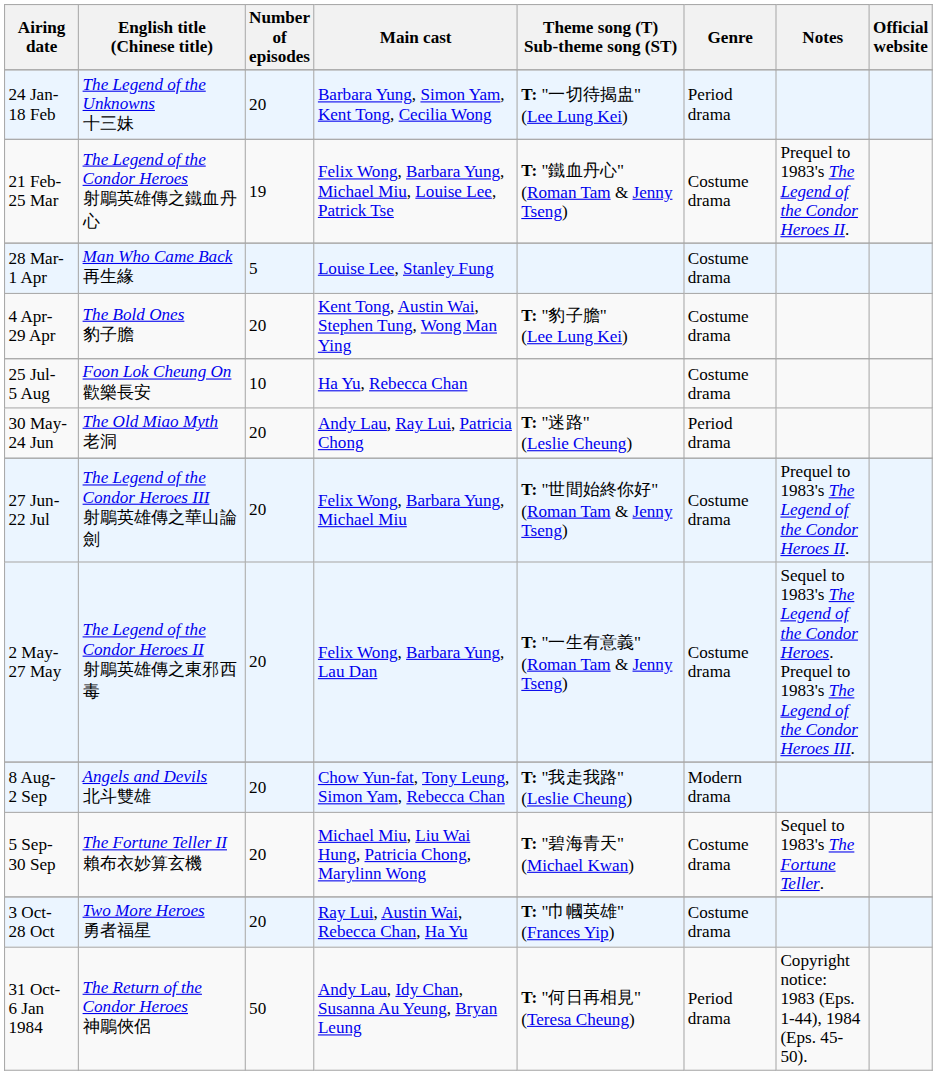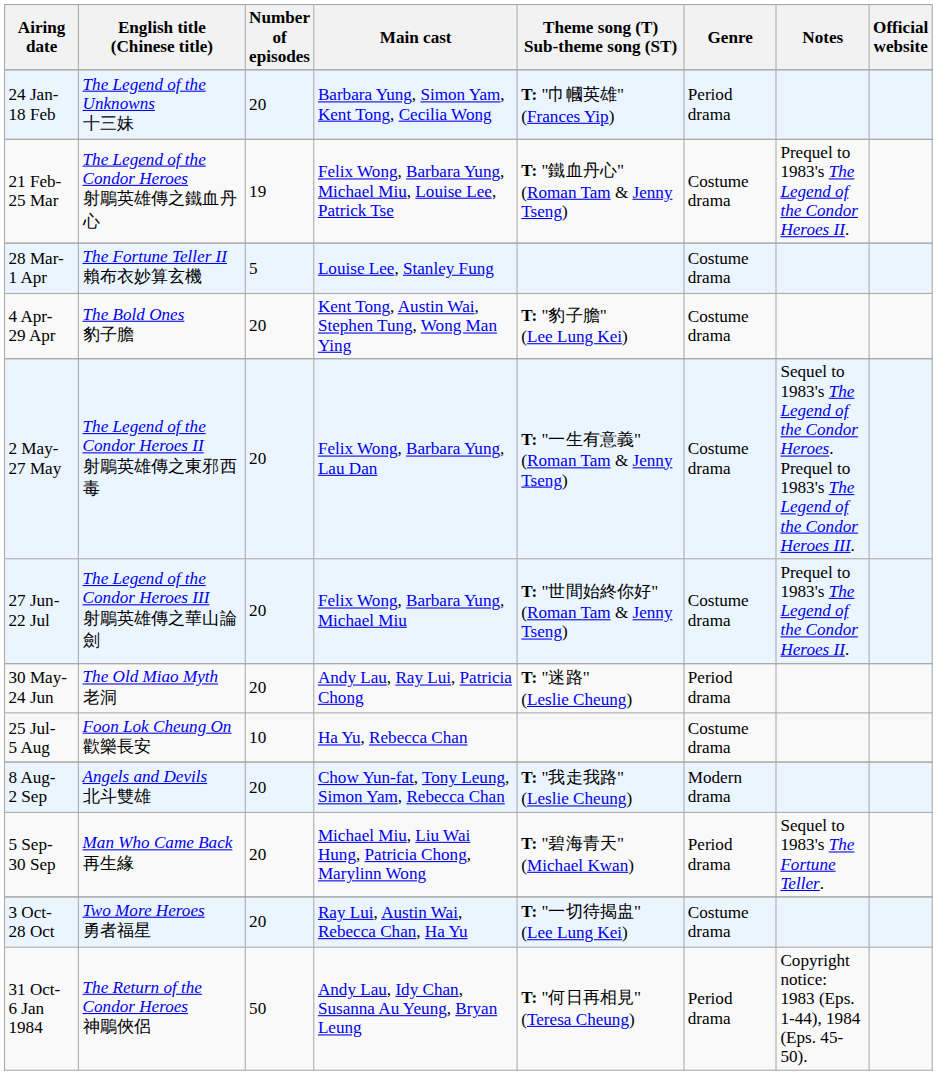 <table class="wikitable">
 <tr>
 <th align=center width=8% bgcolor="silver">Airing<br>date</th>
 <th align=center width=18% bgcolor="silver">English title <br> (Chinese title)</th>
 <th align=center width=5% bgcolor="silver">Number of episodes</th>
 <th align=center width=22% bgcolor="silver">Main cast</th>
 <th align=center width=18% bgcolor="silver">Theme song (T) <br>Sub-theme song (ST)</th>
 <th align=center width=10% bgcolor="silver">Genre</th>
 <th align=center width=10% bgcolor="silver">Notes</th>
 <th align=center width=1% bgcolor="silver">Official website</th>
 </tr>
 <tr>
 </tr>
 <tr ---- bgcolor="#ebf5ff">
 <td>24 Jan- <br> 18 Feb</td>
 <td><em><a href='#'>The Legend of the Unknowns</a></em> <br> 十三妹</td>
 <td>20</td>
 <td><a href='#'>Barbara Yung</a>, <a href='#'>Simon Yam</a>, <a href='#'>Kent Tong</a>, <a href='#'>Cecilia Wong</a></td>
-<td><strong>T:</strong> "一切待揭盅" <br> (<a href='#'>Lee Lung Kei</a>)</td>
+<td><strong>T:</strong> "巾幗英雄" <br> (<a href='#'>Frances Yip</a>)</td>
 <td>Period drama</td>
 <td></td>
 <td></td>
 </tr>
 <tr>
 </tr>
 <tr>
 <td>21 Feb- <br> 25 Mar</td>
 <td><em><a href='#'>The Legend of the Condor Heroes</a></em> <br> 射鵰英雄傳之鐵血丹心</td>
 <td>19</td>
 <td><a href='#'>Felix Wong</a>, <a href='#'>Barbara Yung</a>, <a href='#'>Michael Miu</a>, <a href='#'>Louise Lee</a>, <a href='#'>Patrick Tse</a></td>
 <td><strong>T:</strong> "鐵血丹心" <br> (<a href='#'>Roman Tam</a> & <a href='#'>Jenny Tseng</a>)</td>
 <td>Costume drama</td>
 <td>Prequel to 1983's <em><a href='#'>The Legend of the Condor Heroes II</a></em>.</td>
 <td></td>
 </tr>
 <tr>
 </tr>
 <tr ---- bgcolor="#ebf5ff">
 <td>28 Mar- <br> 1 Apr</td>
-<td><em><a href='#'>Man Who Came Back</a></em> <br> 再生緣</td>
+<td><em><a href='#'>The Fortune Teller II</a></em> <br> 賴布衣妙算玄機</td>
 <td>5</td>
 <td><a href='#'>Louise Lee</a>, <a href='#'>Stanley Fung</a></td>
 <td></td>
 <td>Costume drama</td>
 <td></td>
 <td></td>
 </tr>
 <tr>
 <td>4 Apr- <br> 29 Apr</td>
 <td><em><a href='#'>The Bold Ones</a></em> <br> 豹子膽</td>
 <td>20</td>
 <td><a href='#'>Kent Tong</a>, <a href='#'>Austin Wai</a>, <a href='#'>Stephen Tung</a>, <a href='#'>Wong Man Ying</a></td>
 <td><strong>T:</strong> "豹子膽" <br> (<a href='#'>Lee Lung Kei</a>)</td>
 <td>Costume drama</td>
 <td></td>
 <td></td>
 </tr>
 <tr>
 </tr>
+<tr ---- bgcolor="#ebf5ff">
+<td>2 May- <br> 27 May</td>
+<td><em><a href='#'>The Legend of the Condor Heroes II</a></em> <br> 射鵰英雄傳之東邪西毒</td>
+<td>20</td>
+<td><a href='#'>Felix Wong</a>, <a href='#'>Barbara Yung</a>, <a href='#'>Lau Dan</a></td>
+<td><strong>T:</strong> "一生有意義" <br> (<a href='#'>Roman Tam</a> & <a href='#'>Jenny Tseng</a>)</td>
+<td>Costume drama</td>
+<td>Sequel to 1983's <em><a href='#'>The Legend of the Condor Heroes</a></em>. <br> Prequel to 1983's <em><a href='#'>The Legend of the Condor Heroes III</a></em>.</td>
+<td></td>
+</tr>
+<tr ---- bgcolor="#ebf5ff">
+<td>27 Jun- <br> 22 Jul</td>
+<td><em><a href='#'>The Legend of the Condor Heroes III</a></em> <br> 射鵰英雄傳之華山論劍</td>
+<td>20</td>
+<td><a href='#'>Felix Wong</a>, <a href='#'>Barbara Yung</a>, <a href='#'>Michael Miu</a></td>
+<td><strong>T:</strong> "世間始終你好" <br> (<a href='#'>Roman Tam</a> & <a href='#'>Jenny Tseng</a>)</td>
+<td>Costume drama</td>
+<td>Prequel to 1983's <em><a href='#'>The Legend of the Condor Heroes II</a></em>.</td>
+<td></td>
+</tr>
 <tr>
-<td>25 Jul- <br> 5 Aug</td>
-<td><em><a href='#'>Foon Lok Cheung On</a></em><br> 歡樂長安</td>
-<td>10</td>
-<td><a href='#'>Ha Yu</a>, <a href='#'>Rebecca Chan</a></td>
-<td></td>
-<td>Costume drama</td>
-<td></td>
-<td></td>
 </tr>
 <tr>
 <td>30 May- <br> 24 Jun</td>
 <td><em><a href='#'>The Old Miao Myth</a></em> <br> 老洞</td>
 <td>20</td>
 <td><a href='#'>Andy Lau</a>, <a href='#'>Ray Lui</a>, <a href='#'>Patricia Chong</a></td>
 <td><strong>T:</strong> "迷路" <br> (<a href='#'>Leslie Cheung</a>)</td>
 <td>Period drama</td>
 <td></td>
 <td></td>
 </tr>
 <tr>
-</tr>
-<tr ---- bgcolor="#ebf5ff">
-<td>27 Jun- <br> 22 Jul</td>
-<td><em><a href='#'>The Legend of the Condor Heroes III</a></em> <br> 射鵰英雄傳之華山論劍</td>
-<td>20</td>
-<td><a href='#'>Felix Wong</a>, <a href='#'>Barbara Yung</a>, <a href='#'>Michael Miu</a></td>
-<td><strong>T:</strong> "世間始終你好" <br> (<a href='#'>Roman Tam</a> & <a href='#'>Jenny Tseng</a>)</td>
+<td>25 Jul- <br> 5 Aug</td>
+<td><em><a href='#'>Foon Lok Cheung On</a></em><br> 歡樂長安</td>
+<td>10</td>
+<td><a href='#'>Ha Yu</a>, <a href='#'>Rebecca Chan</a></td>
+<td></td>
 <td>Costume drama</td>
-<td>Prequel to 1983's <em><a href='#'>The Legend of the Condor Heroes II</a></em>.</td>
 <td></td>
-</tr>
-<tr ---- bgcolor="#ebf5ff">
-<td>2 May- <br> 27 May</td>
-<td><em><a href='#'>The Legend of the Condor Heroes II</a></em> <br> 射鵰英雄傳之東邪西毒</td>
-<td>20</td>
-<td><a href='#'>Felix Wong</a>, <a href='#'>Barbara Yung</a>, <a href='#'>Lau Dan</a></td>
-<td><strong>T:</strong> "一生有意義" <br> (<a href='#'>Roman Tam</a> & <a href='#'>Jenny Tseng</a>)</td>
-<td>Costume drama</td>
-<td>Sequel to 1983's <em><a href='#'>The Legend of the Condor Heroes</a></em>. <br> Prequel to 1983's <em><a href='#'>The Legend of the Condor Heroes III</a></em>.</td>
 <td></td>
 </tr>
 <tr>
 </tr>
 <tr ---- bgcolor="#ebf5ff">
 <td>8 Aug- <br> 2 Sep</td>
 <td><em><a href='#'>Angels and Devils</a></em> <br> 北斗雙雄</td>
 <td>20</td>
 <td><a href='#'>Chow Yun-fat</a>, <a href='#'>Tony Leung</a>, <a href='#'>Simon Yam</a>, <a href='#'>Rebecca Chan</a></td>
 <td><strong>T:</strong> "我走我路" <br> (<a href='#'>Leslie Cheung</a>)</td>
 <td>Modern drama</td>
 <td></td>
 <td></td>
 </tr>
 <tr>
 <td>5 Sep- <br> 30 Sep</td>
-<td><em><a href='#'>The Fortune Teller II</a></em> <br> 賴布衣妙算玄機</td>
+<td><em><a href='#'>Man Who Came Back</a></em> <br> 再生緣</td>
 <td>20</td>
 <td><a href='#'>Michael Miu</a>, <a href='#'>Liu Wai Hung</a>, <a href='#'>Patricia Chong</a>, <a href='#'>Marylinn Wong</a></td>
 <td><strong>T:</strong> "碧海青天" <br> (<a href='#'>Michael Kwan</a>)</td>
-<td>Costume drama</td>
+<td>Period drama</td>
 <td>Sequel to 1983's <em><a href='#'>The Fortune Teller</a></em>.</td>
 <td></td>
 </tr>
 <tr>
 </tr>
 <tr ---- bgcolor="#ebf5ff">
 <td>3 Oct- <br> 28 Oct</td>
 <td><em><a href='#'>Two More Heroes</a></em><br> 勇者福星</td>
 <td>20</td>
 <td><a href='#'>Ray Lui</a>, <a href='#'>Austin Wai</a>, <a href='#'>Rebecca Chan</a>, <a href='#'>Ha Yu</a></td>
-<td><strong>T:</strong> "巾幗英雄" <br> (<a href='#'>Frances Yip</a>)</td>
+<td><strong>T:</strong> "一切待揭盅" <br> (<a href='#'>Lee Lung Kei</a>)</td>
 <td>Costume drama</td>
 <td></td>
 <td></td>
 </tr>
 <tr>
 <td>31 Oct- <br> 6 Jan 1984</td>
 <td><em><a href='#'>The Return of the Condor Heroes</a></em> <br> 神鵰俠侶</td>
 <td>50</td>
 <td><a href='#'>Andy Lau</a>, <a href='#'>Idy Chan</a>, <a href='#'>Susanna Au Yeung</a>, <a href='#'>Bryan Leung</a></td>
 <td><strong>T:</strong> "何日再相見" <br> (<a href='#'>Teresa Cheung</a>)</td>
 <td>Period drama</td>
 <td>Copyright notice: 1983 (Eps. 1-44), 1984 (Eps. 45-50).</td>
 <td></td>
 </tr>
 </table>
